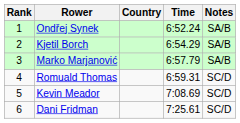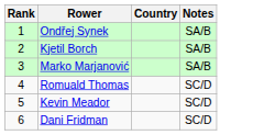 <table class="wikitable" style="text-align:center">
 <tr>
 <th>Rank</th>
 <th>Rower</th>
 <th>Country</th>
-<th>Time</th>
 <th>Notes</th>
 </tr>
 <tr bgcolor=ccffcc>
 <td>1</td>
 <td align="left"><a href='#'>Ondřej Synek</a></td>
 <td align="left"></td>
-<td>6:52.24</td>
 <td>SA/B</td>
 </tr>
 <tr bgcolor=ccffcc>
 <td>2</td>
 <td align="left"><a href='#'>Kjetil Borch</a></td>
 <td align="left"></td>
-<td>6:54.29</td>
 <td>SA/B</td>
 </tr>
 <tr bgcolor=ccffcc>
 <td>3</td>
 <td align="left"><a href='#'>Marko Marjanović</a></td>
 <td align="left"></td>
-<td>6:57.79</td>
 <td>SA/B</td>
 </tr>
 <tr>
 <td>4</td>
 <td align="left"><a href='#'>Romuald Thomas</a></td>
 <td align="left"></td>
-<td>6:59.31</td>
 <td>SC/D</td>
 </tr>
 <tr>
 <td>5</td>
 <td align="left"><a href='#'>Kevin Meador</a></td>
 <td align="left"></td>
-<td>7:08.69</td>
 <td>SC/D</td>
 </tr>
 <tr>
 <td>6</td>
 <td align="left"><a href='#'>Dani Fridman</a></td>
 <td align="left"></td>
-<td>7:25.61</td>
 <td>SC/D</td>
 </tr>
 </table>
